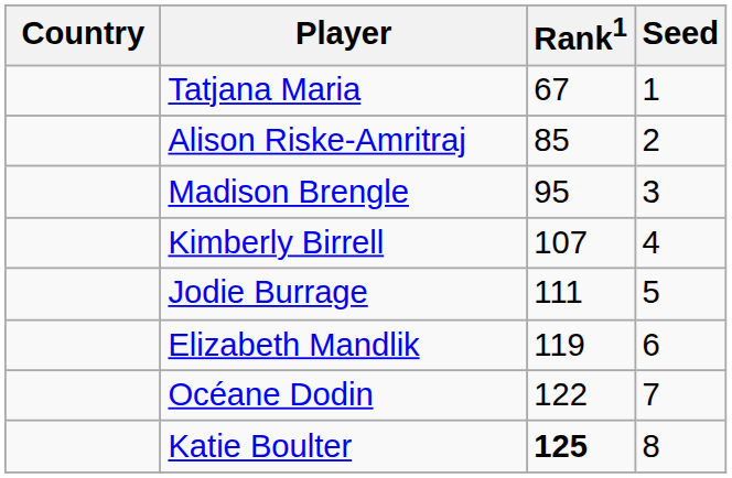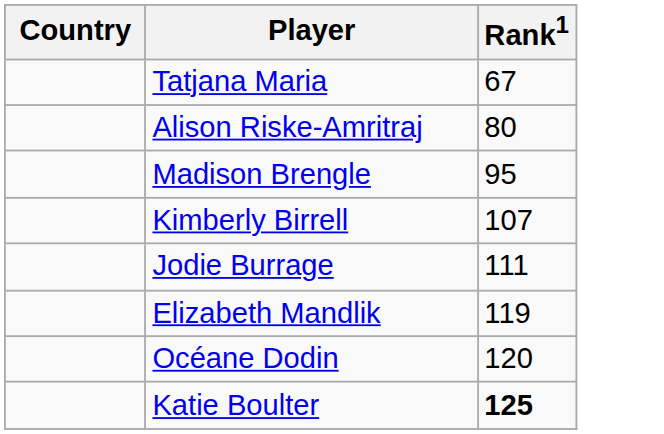 <table class="sortable wikitable">
 <tr>
 <th width="70">Country</th>
 <th width="175">Player</th>
 <th>Rank<sup>1</sup></th>
-<th>Seed</th>
 </tr>
 <tr>
 <td></td>
 <td><a href='#'>Tatjana Maria</a></td>
 <td>67</td>
-<td>1</td>
 </tr>
 <tr>
 <td></td>
 <td><a href='#'>Alison Riske-Amritraj</a></td>
-<td>85</td>
-<td>2</td>
+<td>80</td>
 </tr>
 <tr>
 <td></td>
 <td><a href='#'>Madison Brengle</a></td>
 <td>95</td>
-<td>3</td>
 </tr>
 <tr>
 <td></td>
 <td><a href='#'>Kimberly Birrell</a></td>
 <td>107</td>
-<td>4</td>
 </tr>
 <tr>
 <td></td>
 <td><a href='#'>Jodie Burrage</a></td>
 <td>111</td>
-<td>5</td>
 </tr>
 <tr>
 <td></td>
 <td><a href='#'>Elizabeth Mandlik</a></td>
 <td>119</td>
-<td>6</td>
 </tr>
 <tr>
 <td></td>
 <td><a href='#'>Océane Dodin</a></td>
-<td>122</td>
-<td>7</td>
+<td>120</td>
 </tr>
 <tr>
 <td></td>
 <td><a href='#'>Katie Boulter</a></td>
 <td><strong>125</strong></td>
-<td>8</td>
 </tr>
 </table>
